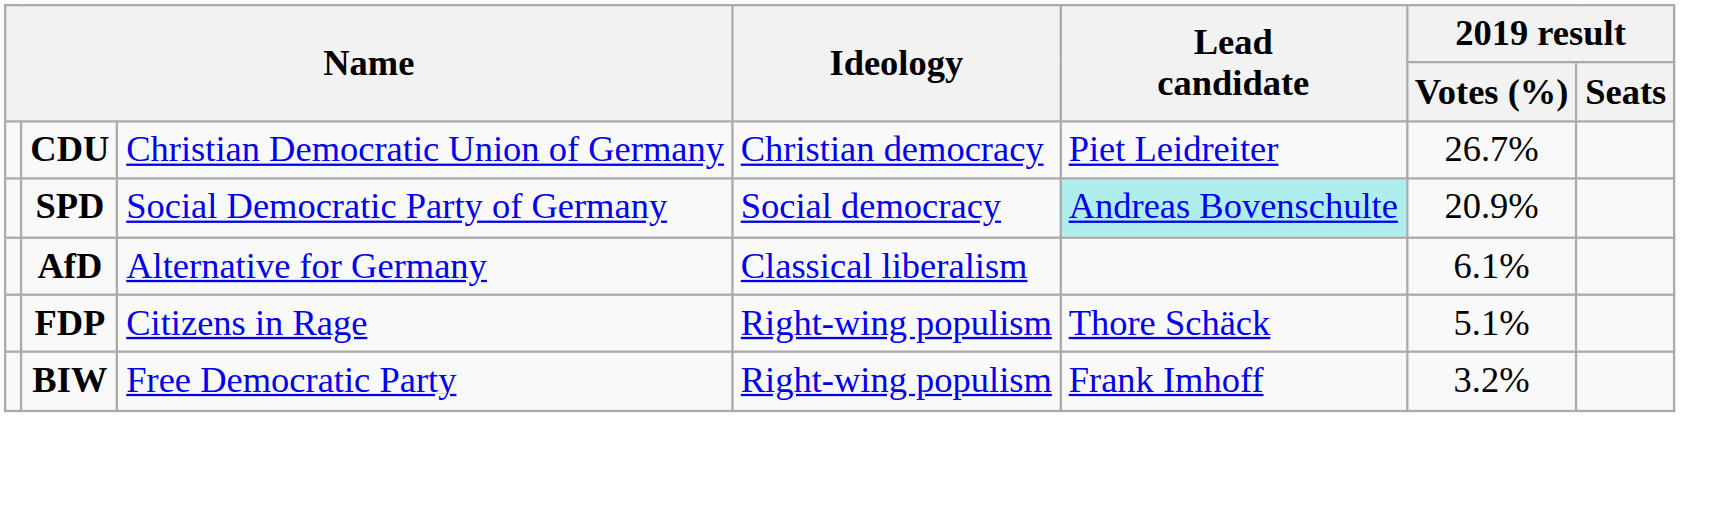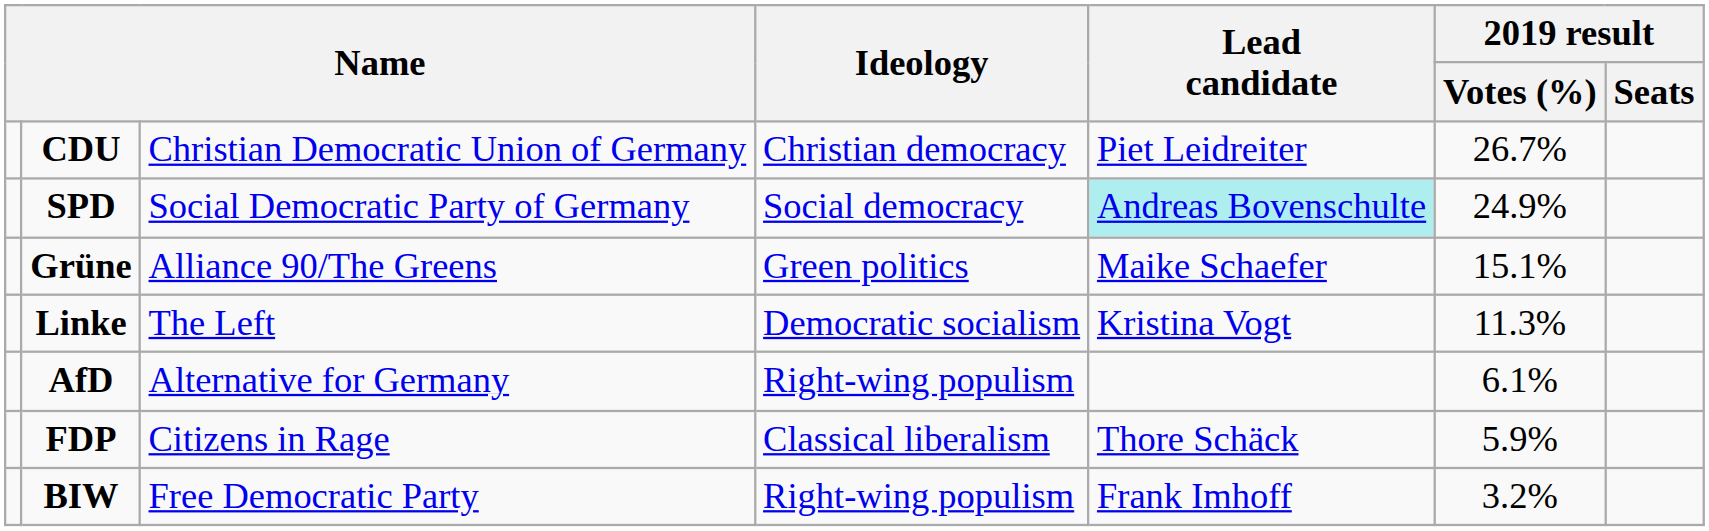 <table class="wikitable">
 <tr>
 <th rowspan=2 colspan=3>Name</th>
 <th rowspan=2>Ideology</th>
 <th rowspan=2>Lead<br>candidate</th>
 <th colspan=2>2019 result</th>
 </tr>
 <tr>
 <th>Votes (%)</th>
 <th>Seats</th>
 </tr>
 <tr>
 <td bgcolor=></td>
 <td align=center><strong>CDU</strong></td>
 <td><a href='#'>Christian Democratic Union of Germany</a><br></td>
 <td><a href='#'>Christian democracy</a></td>
 <td><a href='#'>Piet Leidreiter</a></td>
 <td align=center>26.7%</td>
 <td></td>
 </tr>
 <tr>
 <td bgcolor=></td>
 <td align=center><strong>SPD</strong></td>
 <td><a href='#'>Social Democratic Party of Germany</a><br></td>
 <td><a href='#'>Social democracy</a></td>
 <td style="background: paleturquoise;"><a href='#'>Andreas Bovenschulte</a></td>
-<td align=center>20.9%</td>
+<td align=center>24.9%</td>
+<td></td>
+</tr>
+<tr>
+<td bgcolor=></td>
+<td align=center><strong>Grüne</strong></td>
+<td><a href='#'>Alliance 90/The Greens</a><br></td>
+<td><a href='#'>Green politics</a></td>
+<td><a href='#'>Maike Schaefer</a></td>
+<td align=center>15.1%</td>
+<td></td>
+</tr>
+<tr>
+<td bgcolor=></td>
+<td align=center><strong>Linke</strong></td>
+<td><a href='#'>The Left</a><br></td>
+<td><a href='#'>Democratic socialism</a></td>
+<td><a href='#'>Kristina Vogt</a></td>
+<td align=center>11.3%</td>
 <td></td>
 </tr>
 <tr>
 <td bgcolor=></td>
 <td align=center><strong>AfD</strong></td>
 <td><a href='#'>Alternative for Germany</a><br></td>
-<td><a href='#'>Classical liberalism</a></td>
+<td><a href='#'>Right-wing populism</a></td>
 <td></td>
 <td align=center>6.1%</td>
 <td></td>
 </tr>
 <tr>
 <td bgcolor=></td>
 <td align=center><strong>FDP</strong></td>
 <td><a href='#'>Citizens in Rage</a><br></td>
-<td><a href='#'>Right-wing populism</a></td>
+<td><a href='#'>Classical liberalism</a></td>
 <td><a href='#'>Thore Schäck</a></td>
-<td align=center>5.1%</td>
+<td align=center>5.9%</td>
 <td></td>
 </tr>
 <tr>
 <td bgcolor=></td>
 <td align=center><strong>BIW</strong></td>
 <td><a href='#'>Free Democratic Party</a><br></td>
 <td><a href='#'>Right-wing populism</a></td>
 <td><a href='#'>Frank Imhoff</a></td>
 <td align=center>3.2%</td>
 <td></td>
 </tr>
 </table>
